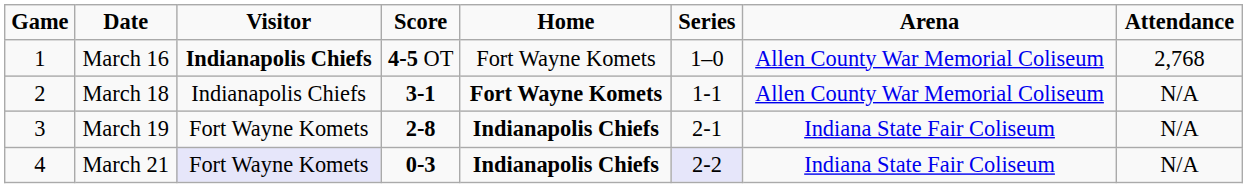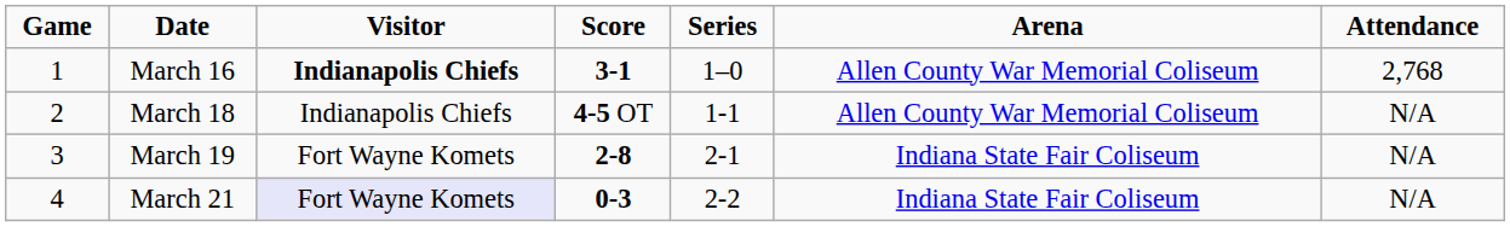 <table class="wikitable" width="70%">
 <tr align="center">
 <td><strong>Game</strong></td>
 <td><strong>Date</strong></td>
 <td><strong>Visitor</strong></td>
 <td><strong>Score</strong></td>
-<td><strong>Home</strong></td>
 <td><strong>Series</strong></td>
 <td><strong>Arena</strong></td>
 <td><strong>Attendance</strong></td>
 </tr>
 <tr align="center">
 <td>1</td>
 <td>March 16</td>
 <td><strong>Indianapolis Chiefs</strong></td>
-<td><strong>4-5</strong> OT</td>
-<td>Fort Wayne Komets</td>
+<td><strong>3-1</strong></td>
 <td>1–0</td>
 <td><a href='#'>Allen County War Memorial Coliseum</a></td>
 <td>2,768</td>
 </tr>
 <tr align="center">
 <td>2</td>
 <td>March 18</td>
 <td>Indianapolis Chiefs</td>
-<td><strong>3-1</strong></td>
-<td><strong>Fort Wayne Komets</strong></td>
+<td><strong>4-5</strong> OT</td>
 <td>1-1</td>
 <td><a href='#'>Allen County War Memorial Coliseum</a></td>
 <td>N/A</td>
 </tr>
 <tr align="center">
 <td>3</td>
 <td>March 19</td>
 <td>Fort Wayne Komets</td>
 <td><strong>2-8</strong></td>
-<td><strong> Indianapolis Chiefs</strong></td>
 <td>2-1</td>
 <td><a href='#'>Indiana State Fair Coliseum</a></td>
 <td>N/A</td>
 </tr>
 <tr align="center">
 <td>4</td>
 <td>March 21</td>
 <td style="background: lavender;">Fort Wayne Komets</td>
 <td><strong>0-3</strong></td>
-<td><strong> Indianapolis Chiefs</strong></td>
-<td style="background: lavender;">2-2</td>
+<td>2-2</td>
 <td><a href='#'>Indiana State Fair Coliseum</a></td>
 <td>N/A</td>
 </tr>
 </table>
